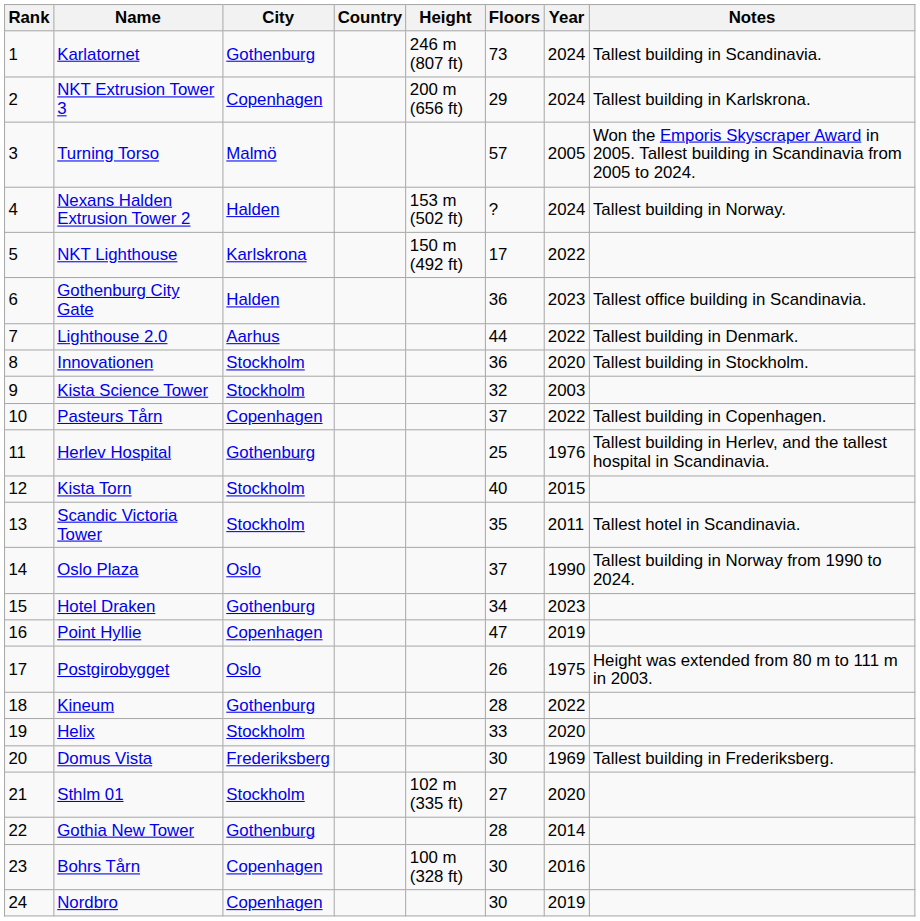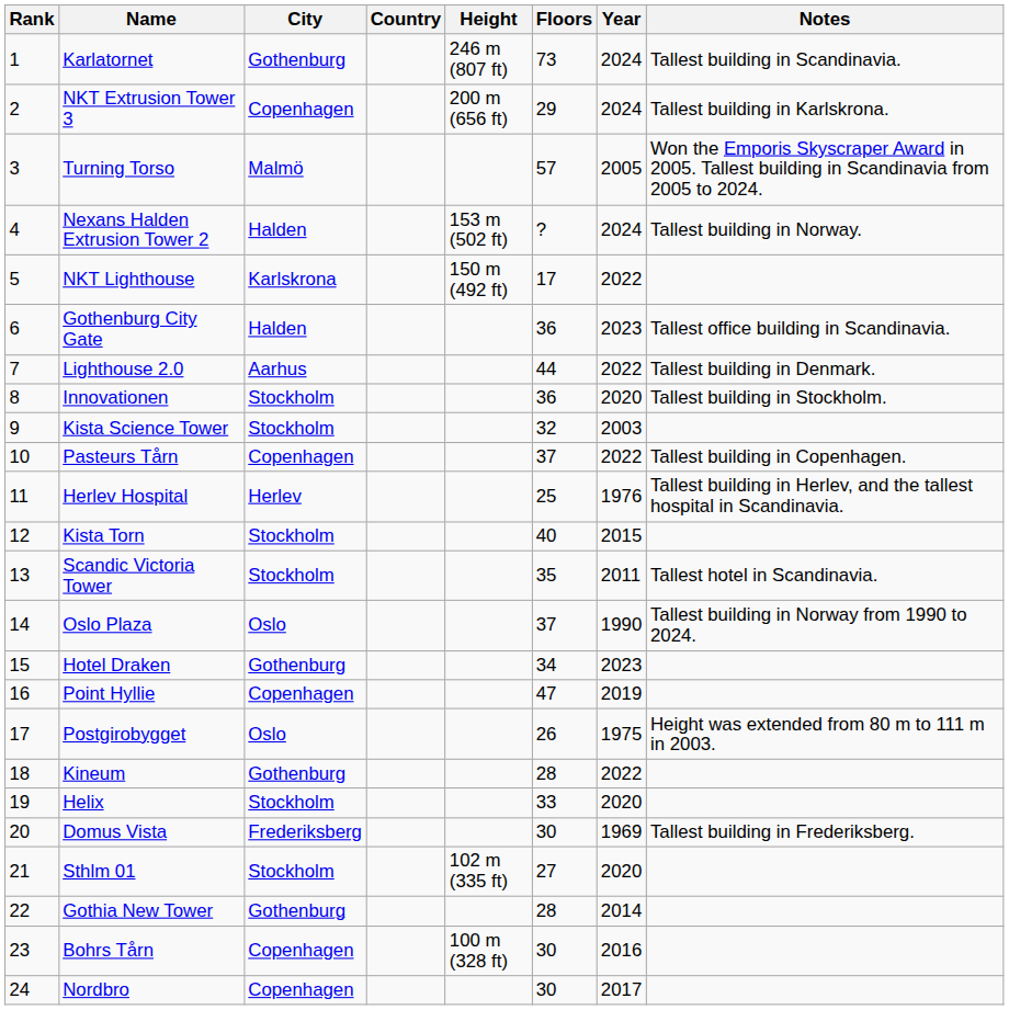 <table class="wikitable sortable">
 <tr>
 <th>Rank</th>
 <th>Name</th>
 <th>City</th>
 <th>Country</th>
 <th>Height</th>
 <th>Floors</th>
 <th>Year</th>
 <th class="unsortable">Notes</th>
 </tr>
 <tr>
 <td>1</td>
 <td><a href='#'>Karlatornet</a></td>
 <td><a href='#'>Gothenburg</a></td>
 <td></td>
 <td>246 m (807 ft)</td>
 <td>73</td>
 <td>2024</td>
 <td>Tallest building in Scandinavia.</td>
 </tr>
 <tr>
 <td>2</td>
 <td><a href='#'>NKT Extrusion Tower 3</a></td>
 <td><a href='#'>Copenhagen</a></td>
 <td></td>
 <td>200 m (656 ft)</td>
 <td>29</td>
 <td>2024</td>
 <td>Tallest building in Karlskrona.</td>
 </tr>
 <tr>
 <td>3</td>
 <td><a href='#'>Turning Torso</a></td>
 <td><a href='#'>Malmö</a></td>
 <td></td>
 <td></td>
 <td>57</td>
 <td>2005</td>
 <td>Won the <a href='#'>Emporis Skyscraper Award</a> in 2005. Tallest building in Scandinavia from 2005 to 2024.</td>
 </tr>
 <tr>
 <td>4</td>
 <td><a href='#'>Nexans Halden Extrusion Tower 2</a></td>
 <td><a href='#'>Halden</a></td>
 <td></td>
 <td>153 m (502 ft)</td>
 <td>?</td>
 <td>2024</td>
 <td>Tallest building in Norway.</td>
 </tr>
 <tr>
 <td>5</td>
 <td><a href='#'>NKT Lighthouse</a></td>
 <td><a href='#'>Karlskrona</a></td>
 <td></td>
 <td>150 m (492 ft)</td>
 <td>17</td>
 <td>2022</td>
 <td></td>
 </tr>
 <tr>
 <td>6</td>
 <td><a href='#'>Gothenburg City Gate</a></td>
 <td><a href='#'>Halden</a></td>
 <td></td>
 <td></td>
 <td>36</td>
 <td>2023</td>
 <td>Tallest office building in Scandinavia.</td>
 </tr>
 <tr>
 <td>7</td>
 <td><a href='#'>Lighthouse 2.0</a></td>
 <td><a href='#'>Aarhus</a></td>
 <td></td>
 <td></td>
 <td>44</td>
 <td>2022</td>
 <td>Tallest building in Denmark.</td>
 </tr>
 <tr>
 <td>8</td>
 <td><a href='#'>Innovationen</a></td>
 <td><a href='#'>Stockholm</a></td>
 <td></td>
 <td></td>
 <td>36</td>
 <td>2020</td>
 <td>Tallest building in Stockholm.</td>
 </tr>
 <tr>
 <td>9</td>
 <td><a href='#'>Kista Science Tower</a></td>
 <td><a href='#'>Stockholm</a></td>
 <td></td>
 <td></td>
 <td>32</td>
 <td>2003</td>
 <td></td>
 </tr>
 <tr>
 <td>10</td>
 <td><a href='#'>Pasteurs Tårn</a></td>
 <td><a href='#'>Copenhagen</a></td>
 <td></td>
 <td></td>
 <td>37</td>
 <td>2022</td>
 <td>Tallest building in Copenhagen.</td>
 </tr>
 <tr>
 <td>11</td>
 <td><a href='#'>Herlev Hospital</a></td>
-<td><a href='#'>Gothenburg</a></td>
+<td><a href='#'>Herlev</a></td>
 <td></td>
 <td></td>
 <td>25</td>
 <td>1976</td>
 <td>Tallest building in Herlev, and the tallest hospital in Scandinavia.</td>
 </tr>
 <tr>
 <td>12</td>
 <td><a href='#'>Kista Torn</a></td>
 <td><a href='#'>Stockholm</a></td>
 <td></td>
 <td></td>
 <td>40</td>
 <td>2015</td>
 <td></td>
 </tr>
 <tr>
 <td>13</td>
 <td><a href='#'>Scandic Victoria Tower</a></td>
 <td><a href='#'>Stockholm</a></td>
 <td></td>
 <td></td>
 <td>35</td>
 <td>2011</td>
 <td>Tallest hotel in Scandinavia.</td>
 </tr>
 <tr>
 <td>14</td>
 <td><a href='#'>Oslo Plaza</a></td>
 <td><a href='#'>Oslo</a></td>
 <td></td>
 <td></td>
 <td>37</td>
 <td>1990</td>
 <td>Tallest building in Norway from 1990 to 2024.</td>
 </tr>
 <tr>
 <td>15</td>
 <td><a href='#'>Hotel Draken</a></td>
 <td><a href='#'>Gothenburg</a></td>
 <td></td>
 <td></td>
 <td>34</td>
 <td>2023</td>
 <td></td>
 </tr>
 <tr>
 <td>16</td>
 <td><a href='#'>Point Hyllie</a></td>
 <td><a href='#'>Copenhagen</a></td>
 <td></td>
 <td></td>
 <td>47</td>
 <td>2019</td>
 <td></td>
 </tr>
 <tr>
 <td>17</td>
 <td><a href='#'>Postgirobygget</a></td>
 <td><a href='#'>Oslo</a></td>
 <td></td>
 <td></td>
 <td>26</td>
 <td>1975</td>
 <td>Height was extended from 80 m to 111 m in 2003.</td>
 </tr>
 <tr>
 <td>18</td>
 <td><a href='#'>Kineum</a></td>
 <td><a href='#'>Gothenburg</a></td>
 <td></td>
 <td></td>
 <td>28</td>
 <td>2022</td>
 <td></td>
 </tr>
 <tr>
 <td>19</td>
 <td><a href='#'>Helix</a></td>
 <td><a href='#'>Stockholm</a></td>
 <td></td>
 <td></td>
 <td>33</td>
 <td>2020</td>
 <td></td>
 </tr>
 <tr>
 <td>20</td>
 <td><a href='#'>Domus Vista</a></td>
 <td><a href='#'>Frederiksberg</a></td>
 <td></td>
 <td></td>
 <td>30</td>
 <td>1969</td>
 <td>Tallest building in Frederiksberg.</td>
 </tr>
 <tr>
 <td>21</td>
 <td><a href='#'>Sthlm 01</a></td>
 <td><a href='#'>Stockholm</a></td>
 <td></td>
 <td>102 m (335 ft)</td>
 <td>27</td>
 <td>2020</td>
 <td></td>
 </tr>
 <tr>
 <td>22</td>
 <td><a href='#'>Gothia New Tower</a></td>
 <td><a href='#'>Gothenburg</a></td>
 <td></td>
 <td></td>
 <td>28</td>
 <td>2014</td>
 <td></td>
 </tr>
 <tr>
 <td>23</td>
 <td><a href='#'>Bohrs Tårn</a></td>
 <td><a href='#'>Copenhagen</a></td>
 <td></td>
 <td>100 m (328 ft)</td>
 <td>30</td>
 <td>2016</td>
 <td></td>
 </tr>
 <tr>
 <td>24</td>
 <td><a href='#'>Nordbro</a></td>
 <td><a href='#'>Copenhagen</a></td>
 <td></td>
 <td></td>
 <td>30</td>
-<td>2019</td>
+<td>2017</td>
 <td></td>
 </tr>
 </table>
